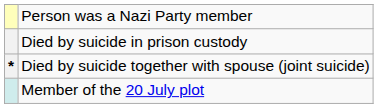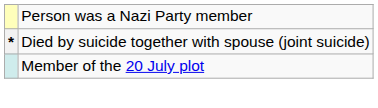 <table class="wikitable plainrowheaders">
 <tr>
 <th scope="row" style="text-align:center; background-color: #ffffbb"></th>
 <td>Person was a Nazi Party member</td>
-</tr>
-<tr>
-<th scope="row" style="text-align:center"></th>
-<td>Died by suicide in prison custody</td>
 </tr>
 <tr>
 <th scope="row" style="text-align:center">*</th>
 <td>Died by suicide together with spouse (joint suicide)</td>
 </tr>
 <tr>
 <th scope="row" style="text-align:center; background-color:#CFECEC;"></th>
 <td>Member of the <a href='#'>20 July plot</a></td>
 </tr>
 </table>
